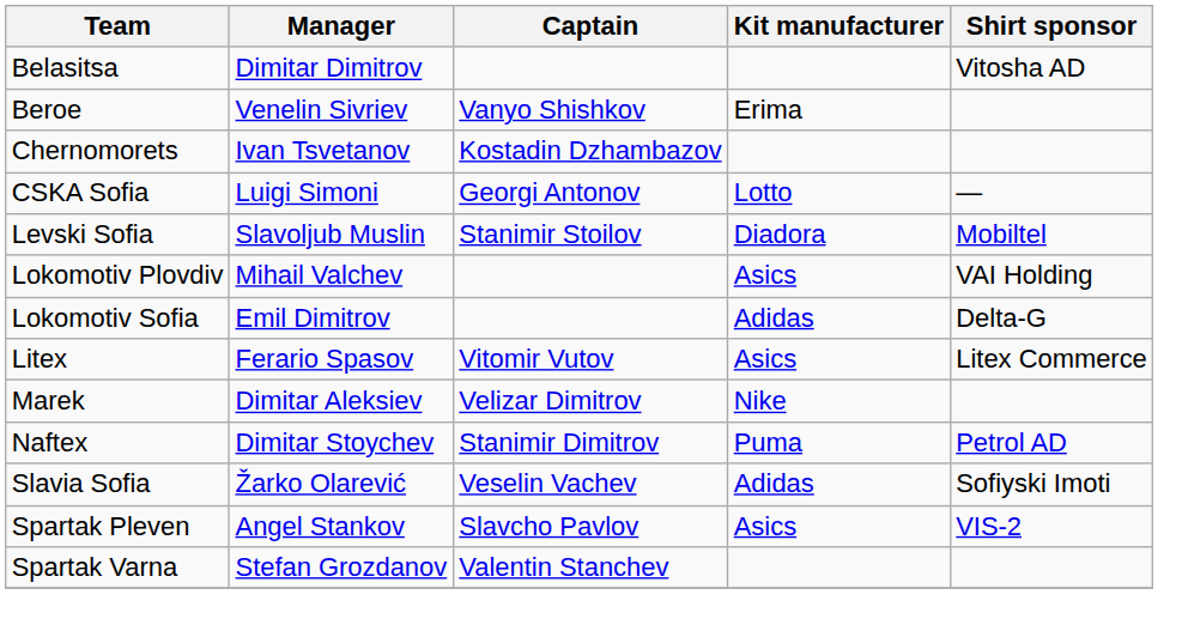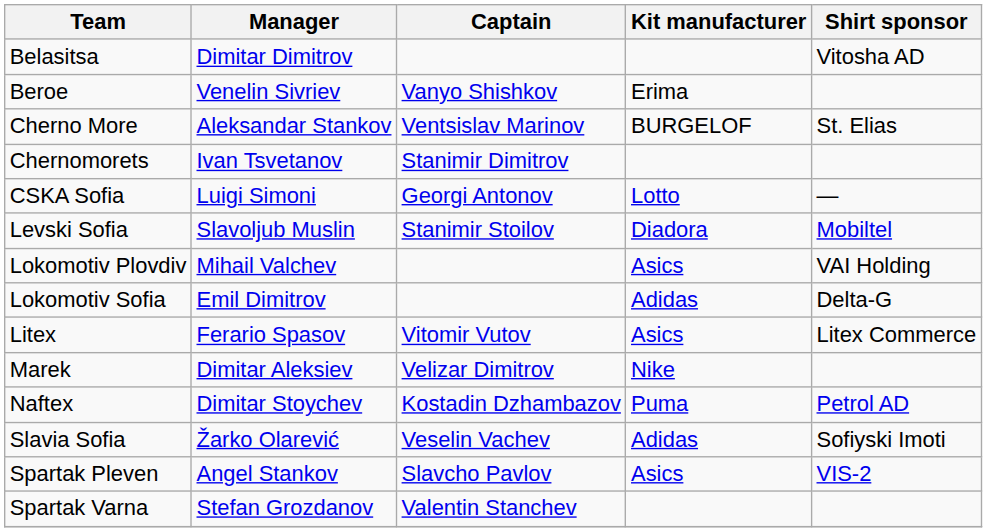 <table class="wikitable sortable" style="text-align: left;">
 <tr>
 <th>Team</th>
 <th>Manager</th>
 <th>Captain</th>
 <th>Kit manufacturer</th>
 <th>Shirt sponsor</th>
 </tr>
 <tr>
 <td>Belasitsa</td>
 <td> <a href='#'>Dimitar Dimitrov</a></td>
 <td></td>
 <td></td>
 <td>Vitosha AD</td>
 </tr>
 <tr>
 <td>Beroe</td>
 <td> <a href='#'>Venelin Sivriev</a></td>
 <td> <a href='#'>Vanyo Shishkov</a></td>
 <td> Erima</td>
 <td></td>
 </tr>
 <tr>
+<td>Cherno More</td>
+<td> <a href='#'>Aleksandar Stankov</a></td>
+<td> <a href='#'>Ventsislav Marinov</a></td>
+<td> BURGELOF</td>
+<td>St. Elias</td>
+</tr>
+<tr>
 <td>Chernomorets</td>
 <td> <a href='#'>Ivan Tsvetanov</a></td>
-<td> <a href='#'>Kostadin Dzhambazov</a></td>
+<td> <a href='#'>Stanimir Dimitrov</a></td>
 <td></td>
 <td></td>
 </tr>
 <tr>
 <td>CSKA Sofia</td>
 <td> <a href='#'>Luigi Simoni</a></td>
 <td> <a href='#'>Georgi Antonov</a></td>
 <td> <a href='#'>Lotto</a></td>
 <td>—</td>
 </tr>
 <tr>
 <td>Levski Sofia</td>
 <td> <a href='#'>Slavoljub Muslin</a></td>
 <td> <a href='#'>Stanimir Stoilov</a></td>
 <td> <a href='#'>Diadora</a></td>
 <td><a href='#'>Mobiltel</a></td>
 </tr>
 <tr>
 <td>Lokomotiv Plovdiv</td>
 <td> <a href='#'>Mihail Valchev</a></td>
 <td></td>
 <td> <a href='#'>Asics</a></td>
 <td>VAI Holding</td>
 </tr>
 <tr>
 <td>Lokomotiv Sofia</td>
 <td> <a href='#'>Emil Dimitrov</a></td>
 <td></td>
 <td> <a href='#'>Adidas</a></td>
 <td>Delta-G</td>
 </tr>
 <tr>
 <td>Litex</td>
 <td> <a href='#'>Ferario Spasov</a></td>
 <td> <a href='#'>Vitomir Vutov</a></td>
 <td> <a href='#'>Asics</a></td>
 <td>Litex Commerce</td>
 </tr>
 <tr>
 <td>Marek</td>
 <td> <a href='#'>Dimitar Aleksiev</a></td>
 <td> <a href='#'>Velizar Dimitrov</a></td>
 <td> <a href='#'>Nike</a></td>
 <td></td>
 </tr>
 <tr>
 <td>Naftex</td>
 <td> <a href='#'>Dimitar Stoychev</a></td>
-<td> <a href='#'>Stanimir Dimitrov</a></td>
+<td> <a href='#'>Kostadin Dzhambazov</a></td>
 <td> <a href='#'>Puma</a></td>
 <td><a href='#'>Petrol AD</a></td>
 </tr>
 <tr>
 <td>Slavia Sofia</td>
 <td> <a href='#'>Žarko Olarević</a></td>
 <td> <a href='#'>Veselin Vachev</a></td>
 <td> <a href='#'>Adidas</a></td>
 <td>Sofiyski Imoti</td>
 </tr>
 <tr>
 <td>Spartak Pleven</td>
 <td> <a href='#'>Angel Stankov</a></td>
 <td> <a href='#'>Slavcho Pavlov</a></td>
 <td> <a href='#'>Asics</a></td>
 <td><a href='#'>VIS-2</a></td>
 </tr>
 <tr>
 <td>Spartak Varna</td>
 <td> <a href='#'>Stefan Grozdanov</a></td>
 <td> <a href='#'>Valentin Stanchev</a></td>
 <td></td>
 <td></td>
 </tr>
 <tr>
 </tr>
 </table>
